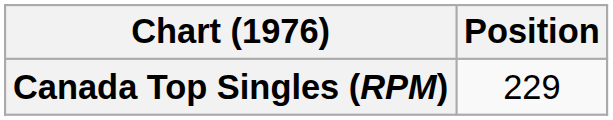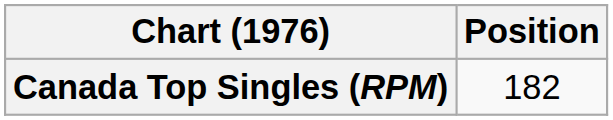 <table class="wikitable plainrowheaders" style="text-align:center">
 <tr>
 <th scope="col">Chart (1976)</th>
 <th scope="col">Position</th>
 </tr>
 <tr>
 <th scope="row">Canada Top Singles (<em>RPM</em>)</th>
-<td>229</td>
+<td>182</td>
 </tr>
 </table>
